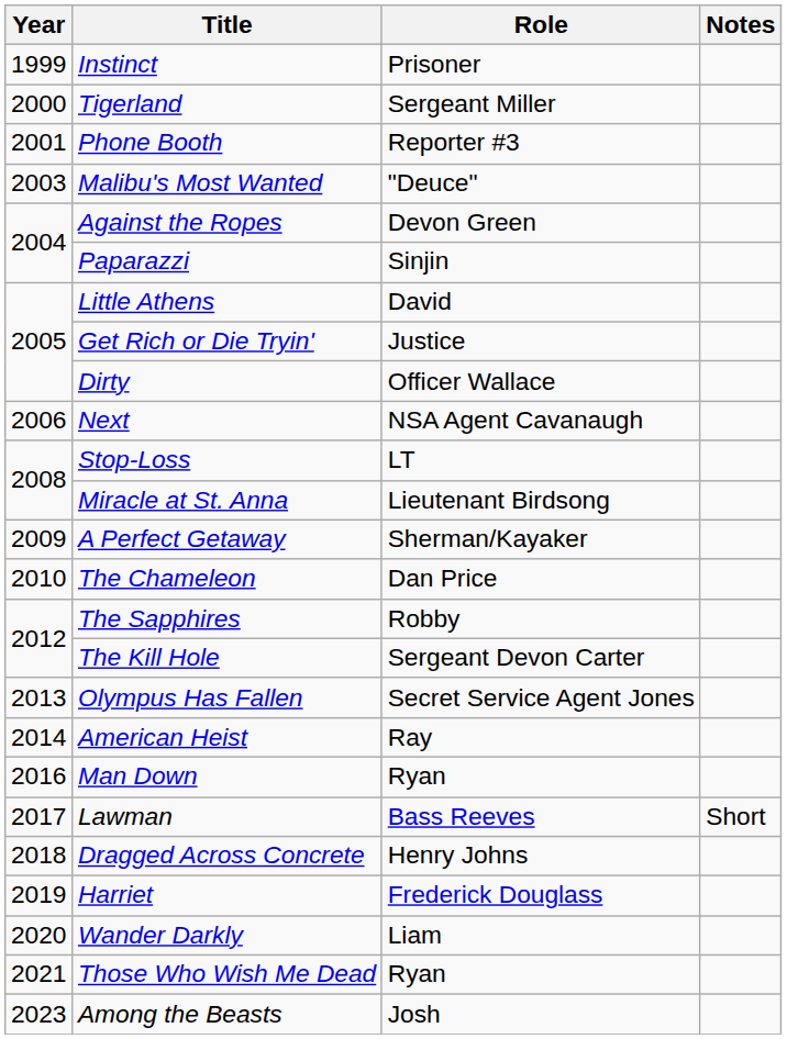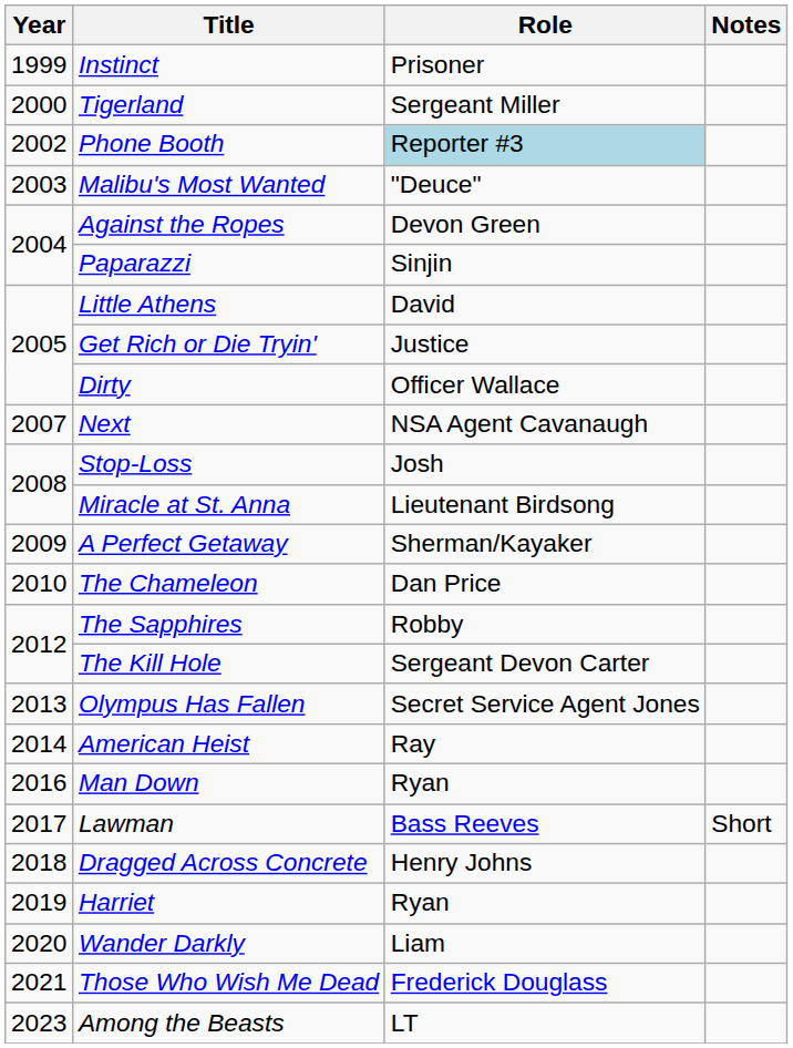 <table class="wikitable">
 <tr>
 <th>Year</th>
 <th>Title</th>
 <th>Role</th>
 <th>Notes</th>
 </tr>
 <tr>
 <td>1999</td>
 <td><em><a href='#'>Instinct</a></em></td>
 <td>Prisoner</td>
 <td></td>
 </tr>
 <tr>
 <td>2000</td>
 <td><em><a href='#'>Tigerland</a></em></td>
 <td>Sergeant Miller</td>
 <td></td>
 </tr>
 <tr>
-<td>2001</td>
+<td>2002</td>
 <td><em><a href='#'>Phone Booth</a></em></td>
-<td>Reporter #3</td>
+<td style="background: lightblue;">Reporter #3</td>
 <td></td>
 </tr>
 <tr>
 <td>2003</td>
 <td><em><a href='#'>Malibu's Most Wanted</a></em></td>
 <td>"Deuce"</td>
 <td></td>
 </tr>
 <tr>
 <td rowspan="2">2004</td>
 <td><em><a href='#'>Against the Ropes</a></em></td>
 <td>Devon Green</td>
 <td></td>
 </tr>
 <tr>
 <td><em><a href='#'>Paparazzi</a></em></td>
 <td>Sinjin</td>
 <td></td>
 </tr>
 <tr>
 <td rowspan="3">2005</td>
 <td><em><a href='#'>Little Athens</a></em></td>
 <td>David</td>
 <td></td>
 </tr>
 <tr>
 <td><em><a href='#'>Get Rich or Die Tryin'</a></em></td>
 <td>Justice</td>
 <td></td>
 </tr>
 <tr>
 <td><em><a href='#'>Dirty</a></em></td>
 <td>Officer Wallace</td>
 <td></td>
 </tr>
 <tr>
-<td>2006</td>
+<td>2007</td>
 <td><em><a href='#'>Next</a></em></td>
 <td>NSA Agent Cavanaugh</td>
 <td></td>
 </tr>
 <tr>
 <td rowspan="2">2008</td>
 <td><em><a href='#'>Stop-Loss</a></em></td>
-<td>LT</td>
+<td>Josh</td>
 <td></td>
 </tr>
 <tr>
 <td><em><a href='#'>Miracle at St. Anna</a></em></td>
 <td>Lieutenant Birdsong</td>
 <td></td>
 </tr>
 <tr>
 <td>2009</td>
 <td><em><a href='#'>A Perfect Getaway</a></em></td>
 <td>Sherman/Kayaker</td>
 <td></td>
 </tr>
 <tr>
 <td>2010</td>
 <td><em><a href='#'>The Chameleon</a></em></td>
 <td>Dan Price</td>
 <td></td>
 </tr>
 <tr>
 <td rowspan="2">2012</td>
 <td><em><a href='#'>The Sapphires</a></em></td>
 <td>Robby</td>
 <td></td>
 </tr>
 <tr>
 <td><em><a href='#'>The Kill Hole</a></em></td>
 <td>Sergeant Devon Carter</td>
 <td></td>
 </tr>
 <tr>
 <td>2013</td>
 <td><em><a href='#'>Olympus Has Fallen</a></em></td>
 <td>Secret Service Agent Jones</td>
 <td></td>
 </tr>
 <tr>
 <td>2014</td>
 <td><em><a href='#'>American Heist</a></em></td>
 <td>Ray</td>
 <td></td>
 </tr>
 <tr>
 <td>2016</td>
 <td><em><a href='#'>Man Down</a></em></td>
 <td>Ryan</td>
 <td></td>
 </tr>
 <tr>
 <td>2017</td>
 <td><em>Lawman</em></td>
 <td><a href='#'>Bass Reeves</a></td>
 <td>Short</td>
 </tr>
 <tr>
 <td>2018</td>
 <td><em><a href='#'>Dragged Across Concrete</a></em></td>
 <td>Henry Johns</td>
 <td></td>
 </tr>
 <tr>
 <td>2019</td>
 <td><em><a href='#'>Harriet</a></em></td>
-<td><a href='#'>Frederick Douglass</a></td>
+<td>Ryan</td>
 <td></td>
 </tr>
 <tr>
 <td>2020</td>
 <td><em><a href='#'>Wander Darkly</a></em></td>
 <td>Liam</td>
 <td></td>
 </tr>
 <tr>
 <td>2021</td>
 <td><em><a href='#'>Those Who Wish Me Dead</a></em></td>
-<td>Ryan</td>
+<td><a href='#'>Frederick Douglass</a></td>
 <td></td>
 </tr>
 <tr>
 <td>2023</td>
 <td><em>Among the Beasts</em></td>
-<td>Josh</td>
+<td>LT</td>
 <td></td>
 </tr>
 </table>
